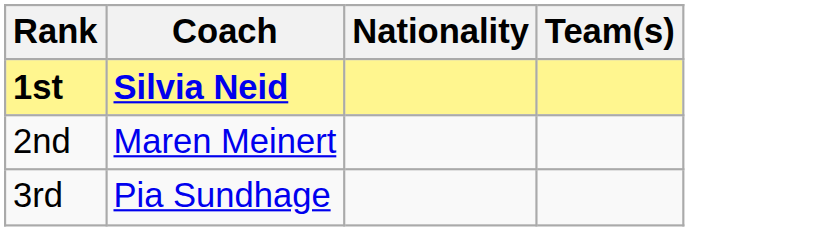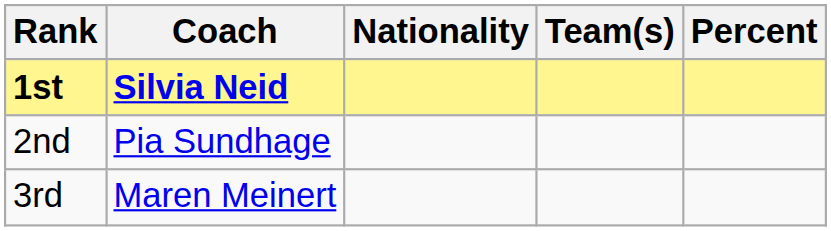 <table class="wikitable">
 <tr>
 <th>Rank</th>
 <th>Coach</th>
 <th>Nationality</th>
 <th>Team(s)</th>
+<th>Percent</th>
 </tr>
 <tr bgcolor="#FFF68F">
 <td><strong>1st</strong></td>
 <td><strong><a href='#'>Silvia Neid</a></strong></td>
 <td><strong></strong></td>
 <td><strong></strong></td>
+<td></td>
 </tr>
 <tr>
 <td>2nd</td>
-<td><a href='#'>Maren Meinert</a></td>
+<td><a href='#'>Pia Sundhage</a></td>
+<td></td>
 <td></td>
 <td></td>
 </tr>
 <tr>
 <td>3rd</td>
-<td><a href='#'>Pia Sundhage</a></td>
+<td><a href='#'>Maren Meinert</a></td>
+<td></td>
 <td></td>
 <td></td>
 </tr>
 </table>
